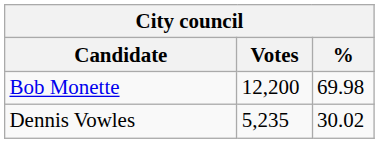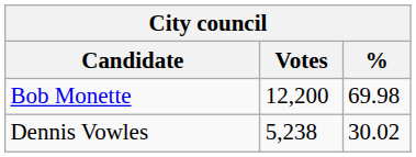 <table class="wikitable">
 <tr>
 <th colspan="3">City council</th>
 </tr>
 <tr>
 <th style="width: 170px">Candidate</th>
 <th style="width: 50px">Votes</th>
 <th style="width: 40px">%</th>
 </tr>
 <tr>
 <td><a href='#'>Bob Monette</a></td>
 <td>12,200</td>
 <td>69.98</td>
 </tr>
 <tr>
 <td>Dennis Vowles</td>
-<td>5,235</td>
+<td>5,238</td>
 <td>30.02</td>
 </tr>
 </table>
